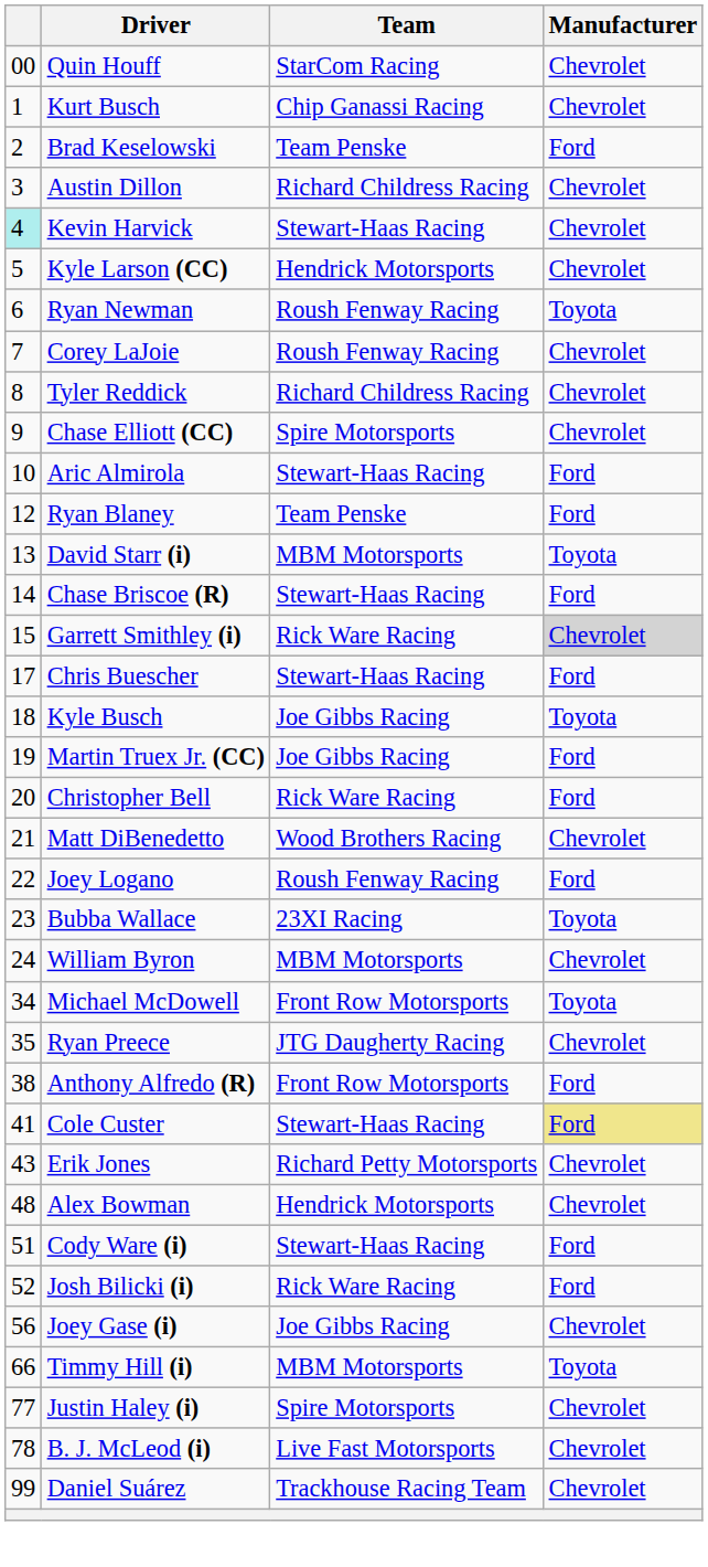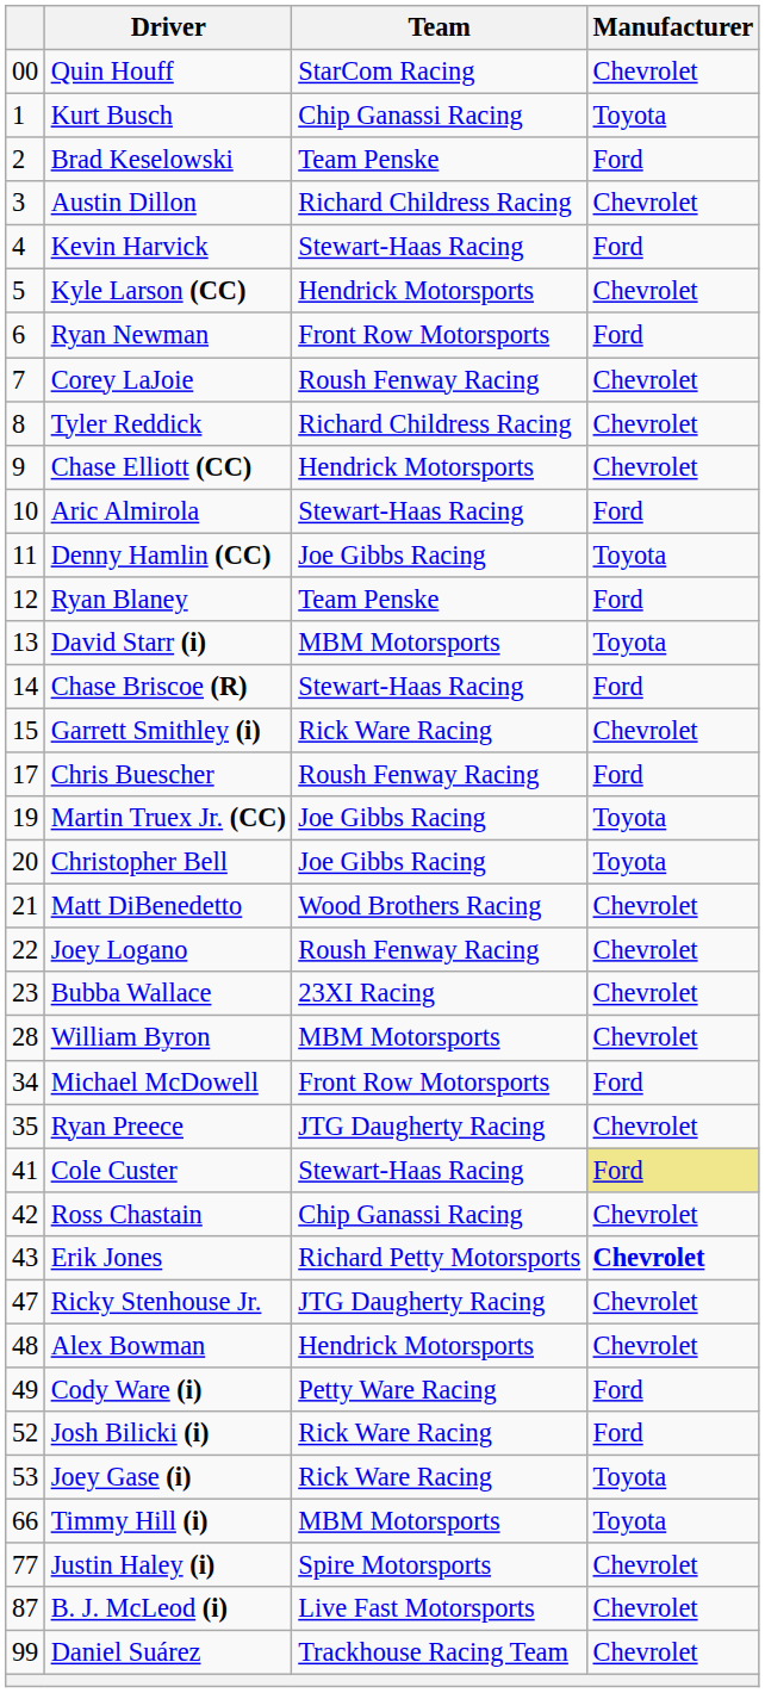 <table class="wikitable" style="font-size:95%">
 <tr>
 <th></th>
 <th>Driver</th>
 <th>Team</th>
 <th>Manufacturer</th>
 </tr>
 <tr>
 <td>00</td>
 <td><a href='#'>Quin Houff</a></td>
 <td><a href='#'>StarCom Racing</a></td>
 <td><a href='#'>Chevrolet</a></td>
 </tr>
 <tr>
 <td>1</td>
 <td><a href='#'>Kurt Busch</a></td>
 <td><a href='#'>Chip Ganassi Racing</a></td>
-<td><a href='#'>Chevrolet</a></td>
+<td><a href='#'>Toyota</a></td>
 </tr>
 <tr>
 <td>2</td>
 <td><a href='#'>Brad Keselowski</a></td>
 <td><a href='#'>Team Penske</a></td>
 <td><a href='#'>Ford</a></td>
 </tr>
 <tr>
 <td>3</td>
 <td><a href='#'>Austin Dillon</a></td>
 <td><a href='#'>Richard Childress Racing</a></td>
 <td><a href='#'>Chevrolet</a></td>
 </tr>
 <tr>
-<td style="background: paleturquoise;">4</td>
+<td>4</td>
 <td><a href='#'>Kevin Harvick</a></td>
 <td><a href='#'>Stewart-Haas Racing</a></td>
-<td><a href='#'>Chevrolet</a></td>
+<td><a href='#'>Ford</a></td>
 </tr>
 <tr>
 <td>5</td>
 <td><a href='#'>Kyle Larson</a> <strong>(CC)</strong></td>
 <td><a href='#'>Hendrick Motorsports</a></td>
 <td><a href='#'>Chevrolet</a></td>
 </tr>
 <tr>
 <td>6</td>
 <td><a href='#'>Ryan Newman</a></td>
-<td><a href='#'>Roush Fenway Racing</a></td>
-<td><a href='#'>Toyota</a></td>
+<td><a href='#'>Front Row Motorsports</a></td>
+<td><a href='#'>Ford</a></td>
 </tr>
 <tr>
 <td>7</td>
 <td><a href='#'>Corey LaJoie</a></td>
 <td><a href='#'>Roush Fenway Racing</a></td>
 <td><a href='#'>Chevrolet</a></td>
 </tr>
 <tr>
 <td>8</td>
 <td><a href='#'>Tyler Reddick</a></td>
 <td><a href='#'>Richard Childress Racing</a></td>
 <td><a href='#'>Chevrolet</a></td>
 </tr>
 <tr>
 <td>9</td>
 <td><a href='#'>Chase Elliott</a> <strong>(CC)</strong></td>
-<td><a href='#'>Spire Motorsports</a></td>
+<td><a href='#'>Hendrick Motorsports</a></td>
 <td><a href='#'>Chevrolet</a></td>
 </tr>
 <tr>
 <td>10</td>
 <td><a href='#'>Aric Almirola</a></td>
 <td><a href='#'>Stewart-Haas Racing</a></td>
 <td><a href='#'>Ford</a></td>
+</tr>
+<tr>
+<td>11</td>
+<td><a href='#'>Denny Hamlin</a> <strong>(CC)</strong></td>
+<td><a href='#'>Joe Gibbs Racing</a></td>
+<td><a href='#'>Toyota</a></td>
 </tr>
 <tr>
 <td>12</td>
 <td><a href='#'>Ryan Blaney</a></td>
 <td><a href='#'>Team Penske</a></td>
 <td><a href='#'>Ford</a></td>
 </tr>
 <tr>
 <td>13</td>
 <td><a href='#'>David Starr</a> <strong>(i)</strong></td>
 <td><a href='#'>MBM Motorsports</a></td>
 <td><a href='#'>Toyota</a></td>
 </tr>
 <tr>
 <td>14</td>
 <td><a href='#'>Chase Briscoe</a> <strong>(R)</strong></td>
 <td><a href='#'>Stewart-Haas Racing</a></td>
 <td><a href='#'>Ford</a></td>
 </tr>
 <tr>
 <td>15</td>
 <td><a href='#'>Garrett Smithley</a> <strong>(i)</strong></td>
 <td><a href='#'>Rick Ware Racing</a></td>
-<td style="background: lightgrey;"><a href='#'>Chevrolet</a></td>
+<td><a href='#'>Chevrolet</a></td>
 </tr>
 <tr>
 <td>17</td>
 <td><a href='#'>Chris Buescher</a></td>
-<td><a href='#'>Stewart-Haas Racing</a></td>
+<td><a href='#'>Roush Fenway Racing</a></td>
 <td><a href='#'>Ford</a></td>
-</tr>
-<tr>
-<td>18</td>
-<td><a href='#'>Kyle Busch</a></td>
-<td><a href='#'>Joe Gibbs Racing</a></td>
-<td><a href='#'>Toyota</a></td>
 </tr>
 <tr>
 <td>19</td>
 <td><a href='#'>Martin Truex Jr.</a> <strong>(CC)</strong></td>
 <td><a href='#'>Joe Gibbs Racing</a></td>
-<td><a href='#'>Ford</a></td>
+<td><a href='#'>Toyota</a></td>
 </tr>
 <tr>
 <td>20</td>
 <td><a href='#'>Christopher Bell</a></td>
-<td><a href='#'>Rick Ware Racing</a></td>
-<td><a href='#'>Ford</a></td>
+<td><a href='#'>Joe Gibbs Racing</a></td>
+<td><a href='#'>Toyota</a></td>
 </tr>
 <tr>
 <td>21</td>
 <td><a href='#'>Matt DiBenedetto</a></td>
 <td><a href='#'>Wood Brothers Racing</a></td>
 <td><a href='#'>Chevrolet</a></td>
 </tr>
 <tr>
 <td>22</td>
 <td><a href='#'>Joey Logano</a></td>
 <td><a href='#'>Roush Fenway Racing</a></td>
-<td><a href='#'>Ford</a></td>
+<td><a href='#'>Chevrolet</a></td>
 </tr>
 <tr>
 <td>23</td>
 <td><a href='#'>Bubba Wallace</a></td>
 <td><a href='#'>23XI Racing</a></td>
-<td><a href='#'>Toyota</a></td>
+<td><a href='#'>Chevrolet</a></td>
 </tr>
 <tr>
-<td>24</td>
+<td>28</td>
 <td><a href='#'>William Byron</a></td>
 <td><a href='#'>MBM Motorsports</a></td>
 <td><a href='#'>Chevrolet</a></td>
 </tr>
 <tr>
 <td>34</td>
 <td><a href='#'>Michael McDowell</a></td>
 <td><a href='#'>Front Row Motorsports</a></td>
-<td><a href='#'>Toyota</a></td>
+<td><a href='#'>Ford</a></td>
 </tr>
 <tr>
 <td>35</td>
 <td><a href='#'>Ryan Preece</a></td>
 <td><a href='#'>JTG Daugherty Racing</a></td>
 <td><a href='#'>Chevrolet</a></td>
 </tr>
 <tr>
-<td>38</td>
-<td><a href='#'>Anthony Alfredo</a> <strong>(R)</strong></td>
-<td><a href='#'>Front Row Motorsports</a></td>
-<td><a href='#'>Ford</a></td>
-</tr>
-<tr>
 <td>41</td>
 <td><a href='#'>Cole Custer</a></td>
 <td><a href='#'>Stewart-Haas Racing</a></td>
 <td style="background: khaki;"><a href='#'>Ford</a></td>
 </tr>
 <tr>
+<td>42</td>
+<td><a href='#'>Ross Chastain</a></td>
+<td><a href='#'>Chip Ganassi Racing</a></td>
+<td><a href='#'>Chevrolet</a></td>
+</tr>
+<tr>
 <td>43</td>
 <td><a href='#'>Erik Jones</a></td>
 <td><a href='#'>Richard Petty Motorsports</a></td>
+<td><strong><a href='#'>Chevrolet</a></strong></td>
+</tr>
+<tr>
+<td>47</td>
+<td><a href='#'>Ricky Stenhouse Jr.</a></td>
+<td><a href='#'>JTG Daugherty Racing</a></td>
 <td><a href='#'>Chevrolet</a></td>
 </tr>
 <tr>
 <td>48</td>
 <td><a href='#'>Alex Bowman</a></td>
 <td><a href='#'>Hendrick Motorsports</a></td>
 <td><a href='#'>Chevrolet</a></td>
 </tr>
 <tr>
-<td>51</td>
+<td>49</td>
 <td><a href='#'>Cody Ware</a> <strong>(i)</strong></td>
-<td><a href='#'>Stewart-Haas Racing</a></td>
+<td><a href='#'>Petty Ware Racing</a></td>
 <td><a href='#'>Ford</a></td>
 </tr>
 <tr>
 <td>52</td>
 <td><a href='#'>Josh Bilicki</a> <strong>(i)</strong></td>
 <td><a href='#'>Rick Ware Racing</a></td>
 <td><a href='#'>Ford</a></td>
 </tr>
 <tr>
-<td>56</td>
+<td>53</td>
 <td><a href='#'>Joey Gase</a> <strong>(i)</strong></td>
-<td><a href='#'>Joe Gibbs Racing</a></td>
-<td><a href='#'>Chevrolet</a></td>
+<td><a href='#'>Rick Ware Racing</a></td>
+<td><a href='#'>Toyota</a></td>
 </tr>
 <tr>
 <td>66</td>
 <td><a href='#'>Timmy Hill</a> <strong>(i)</strong></td>
 <td><a href='#'>MBM Motorsports</a></td>
 <td><a href='#'>Toyota</a></td>
 </tr>
 <tr>
 <td>77</td>
 <td><a href='#'>Justin Haley</a> <strong>(i)</strong></td>
 <td><a href='#'>Spire Motorsports</a></td>
 <td><a href='#'>Chevrolet</a></td>
 </tr>
 <tr>
-<td>78</td>
+<td>87</td>
 <td><a href='#'>B. J. McLeod</a> <strong>(i)</strong></td>
 <td><a href='#'>Live Fast Motorsports</a></td>
 <td><a href='#'>Chevrolet</a></td>
 </tr>
 <tr>
 <td>99</td>
 <td><a href='#'>Daniel Suárez</a></td>
 <td><a href='#'>Trackhouse Racing Team</a></td>
 <td><a href='#'>Chevrolet</a></td>
 </tr>
 <tr>
 <th colspan="4"></th>
 </tr>
 </table>
